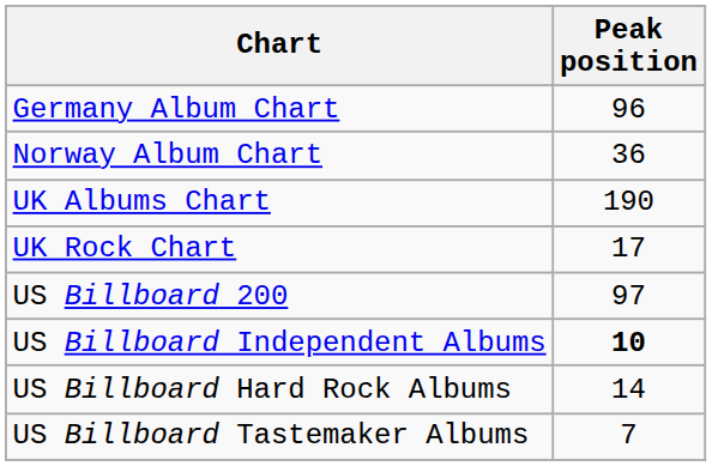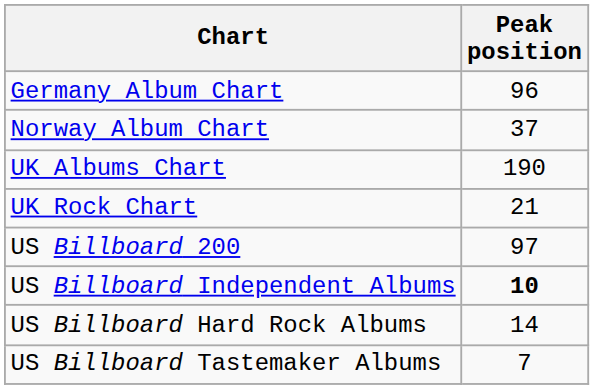 <table class="wikitable sortable">
 <tr>
 <th align="left">Chart</th>
 <th style="text-align:center;">Peak<br>position</th>
 </tr>
 <tr>
 <td align="left"><a href='#'>Germany Album Chart</a></td>
 <td style="text-align:center;">96</td>
 </tr>
 <tr>
 <td align="left"><a href='#'>Norway Album Chart</a></td>
-<td style="text-align:center;">36</td>
+<td style="text-align:center;">37</td>
 </tr>
 <tr>
 <td align="left"><a href='#'>UK Albums Chart</a></td>
 <td style="text-align:center;">190</td>
 </tr>
 <tr>
 <td align="left"><a href='#'>UK Rock Chart</a></td>
-<td style="text-align:center;">17</td>
+<td style="text-align:center;">21</td>
 </tr>
 <tr>
 <td align="left">US <a href='#'><em>Billboard</em> 200</a></td>
 <td style="text-align:center;">97</td>
 </tr>
 <tr>
 <td align="left">US <a href='#'><em>Billboard</em> Independent Albums</a></td>
 <td style="text-align:center;"><strong>10</strong></td>
 </tr>
 <tr>
 <td align="left">US <em>Billboard</em> Hard Rock Albums</td>
 <td style="text-align:center;">14</td>
 </tr>
 <tr>
 <td align="left">US <em>Billboard</em> Tastemaker Albums</td>
 <td style="text-align:center;">7</td>
 </tr>
 </table>
